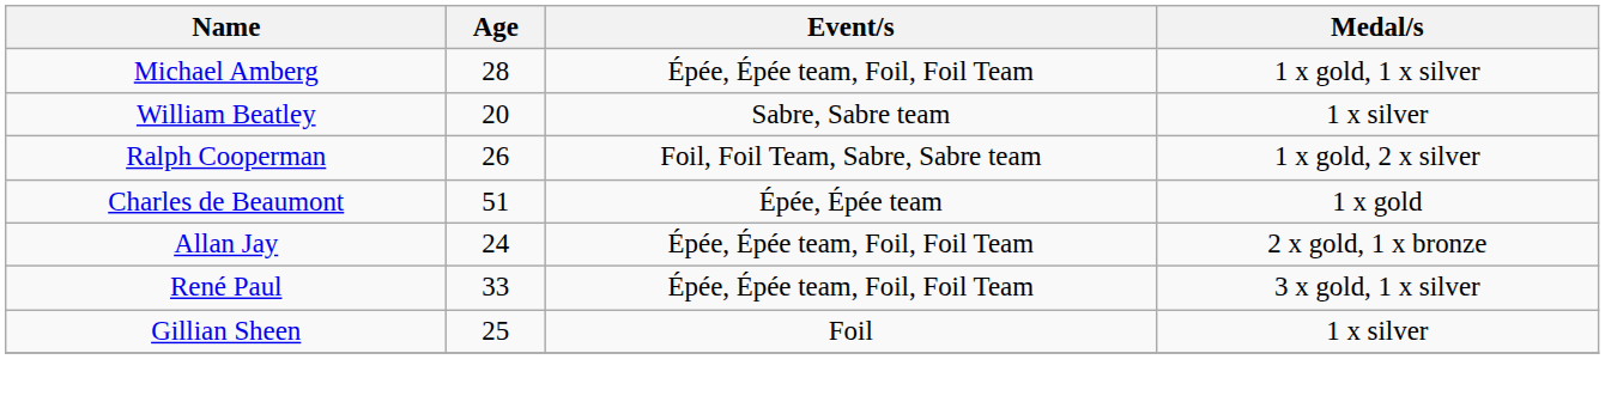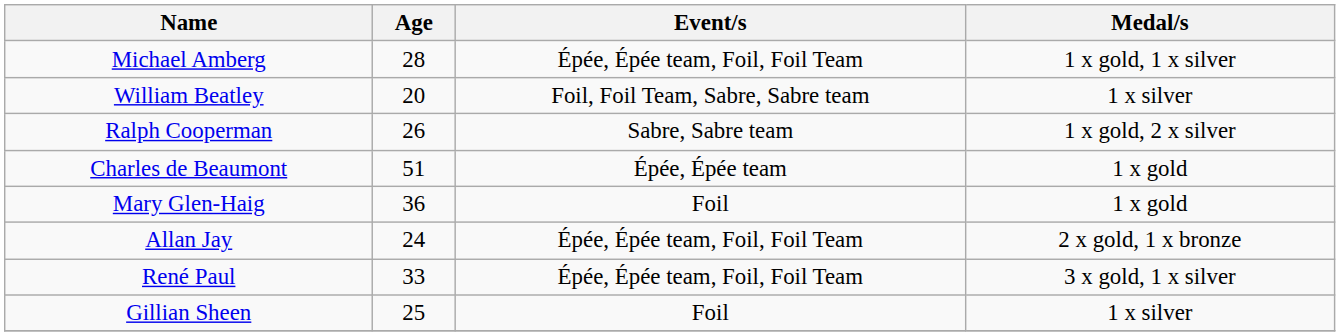 <table class="wikitable" style="text-align: center">
 <tr>
 <th width=250>Name</th>
 <th width=50>Age</th>
 <th width=350>Event/s</th>
 <th width=250>Medal/s</th>
 </tr>
 <tr>
 <td><a href='#'>Michael Amberg</a></td>
 <td>28</td>
 <td>Épée, Épée team, Foil, Foil Team</td>
 <td>1 x gold, 1 x silver</td>
 </tr>
 <tr>
 <td><a href='#'>William Beatley</a></td>
 <td>20</td>
-<td>Sabre, Sabre team</td>
+<td>Foil, Foil Team, Sabre, Sabre team</td>
 <td>1 x silver</td>
 </tr>
 <tr>
 <td><a href='#'>Ralph Cooperman</a></td>
 <td>26</td>
-<td>Foil, Foil Team, Sabre, Sabre team</td>
+<td>Sabre, Sabre team</td>
 <td>1 x gold, 2 x silver</td>
 </tr>
 <tr>
 <td><a href='#'>Charles de Beaumont</a></td>
 <td>51</td>
 <td>Épée, Épée team</td>
+<td>1 x gold</td>
+</tr>
+<tr>
+<td><a href='#'>Mary Glen-Haig</a></td>
+<td>36</td>
+<td>Foil</td>
 <td>1 x gold</td>
 </tr>
 <tr>
 <td><a href='#'>Allan Jay</a></td>
 <td>24</td>
 <td>Épée, Épée team, Foil, Foil Team</td>
 <td>2 x gold, 1 x bronze</td>
 </tr>
 <tr>
 <td><a href='#'>René Paul</a></td>
 <td>33</td>
 <td>Épée, Épée team, Foil, Foil Team</td>
 <td>3 x gold, 1 x silver</td>
 </tr>
 <tr>
 <td><a href='#'>Gillian Sheen</a></td>
 <td>25</td>
 <td>Foil</td>
 <td>1 x silver</td>
 </tr>
 <tr>
 </tr>
 </table>
